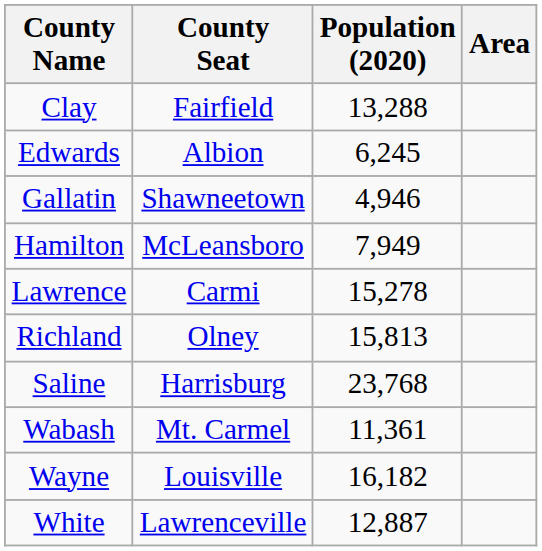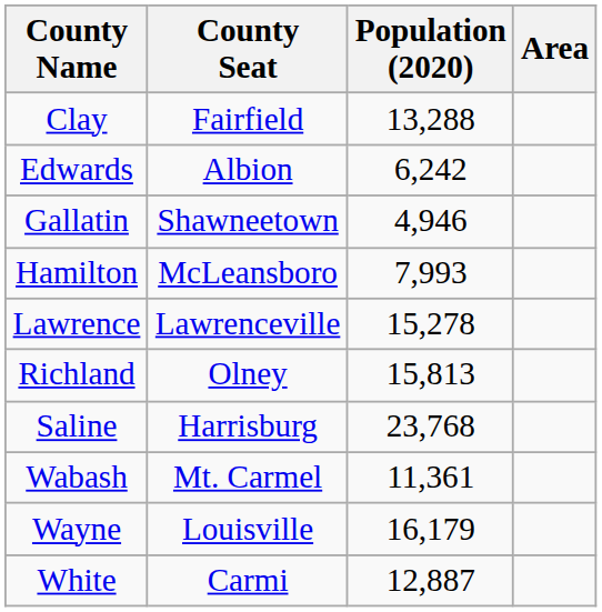 <table class="wikitable sortable" style="text-align:center;">
 <tr>
 <th>County<br>Name</th>
 <th>County<br>Seat</th>
 <th>Population<br>(2020)</th>
 <th>Area</th>
 </tr>
 <tr>
 <td><a href='#'>Clay</a></td>
 <td><a href='#'>Fairfield</a></td>
 <td>13,288</td>
 <td></td>
 </tr>
 <tr>
 <td><a href='#'>Edwards</a></td>
 <td><a href='#'>Albion</a></td>
-<td>6,245</td>
+<td>6,242</td>
 <td></td>
 </tr>
 <tr>
 <td><a href='#'>Gallatin</a></td>
 <td><a href='#'>Shawneetown</a></td>
 <td>4,946</td>
 <td></td>
 </tr>
 <tr>
 <td><a href='#'>Hamilton</a></td>
 <td><a href='#'>McLeansboro</a></td>
-<td>7,949</td>
+<td>7,993</td>
 <td></td>
 </tr>
 <tr>
 <td><a href='#'>Lawrence</a></td>
-<td><a href='#'>Carmi</a></td>
+<td><a href='#'>Lawrenceville</a></td>
 <td>15,278</td>
 <td></td>
 </tr>
 <tr>
 <td><a href='#'>Richland</a></td>
 <td><a href='#'>Olney</a></td>
 <td>15,813</td>
 <td></td>
 </tr>
 <tr>
 <td><a href='#'>Saline</a></td>
 <td><a href='#'>Harrisburg</a></td>
 <td>23,768</td>
 <td></td>
 </tr>
 <tr>
 <td><a href='#'>Wabash</a></td>
 <td><a href='#'>Mt. Carmel</a></td>
 <td>11,361</td>
 <td></td>
 </tr>
 <tr>
 <td><a href='#'>Wayne</a></td>
 <td><a href='#'>Louisville</a></td>
-<td>16,182</td>
+<td>16,179</td>
 <td></td>
 </tr>
 <tr>
 <td><a href='#'>White</a></td>
-<td><a href='#'>Lawrenceville</a></td>
+<td><a href='#'>Carmi</a></td>
 <td>12,887</td>
 <td></td>
 </tr>
 </table>
